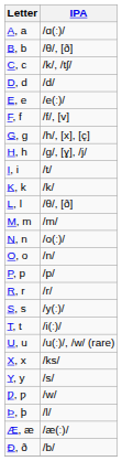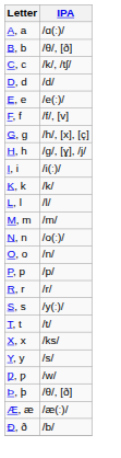 <table class="wikitable">
 <tr>
 <th>Letter</th>
 <th><a href='#'>IPA</a></th>
 </tr>
 <tr>
 <td><a href='#'>A</a>, a</td>
 <td>/ɑ(ː)/</td>
 </tr>
 <tr>
 <td><a href='#'>B</a>, b</td>
 <td>/θ/, [ð]</td>
 </tr>
 <tr>
 <td><a href='#'>C</a>, c</td>
 <td>/k/, /tʃ/</td>
 </tr>
 <tr>
 <td><a href='#'>D</a>, d</td>
 <td>/d/</td>
 </tr>
 <tr>
 <td><a href='#'>E</a>, e</td>
 <td>/e(ː)/</td>
 </tr>
 <tr>
 <td><a href='#'>F</a>, f</td>
 <td>/f/, [v]</td>
 </tr>
 <tr>
 <td><a href='#'>G</a>, g</td>
 <td>/h/, [x], [ç]</td>
 </tr>
 <tr>
 <td><a href='#'>H</a>, h</td>
 <td>/g/, [ɣ], /j/</td>
 </tr>
 <tr>
 <td><a href='#'>I</a>, i</td>
-<td>/t/</td>
+<td>/i(ː)/</td>
 </tr>
 <tr>
 <td><a href='#'>K</a>, k</td>
 <td>/k/</td>
 </tr>
 <tr>
 <td><a href='#'>L</a>, l</td>
-<td>/θ/, [ð]</td>
+<td>/l/</td>
 </tr>
 <tr>
 <td><a href='#'>M</a>, m</td>
 <td>/m/</td>
 </tr>
 <tr>
 <td><a href='#'>N</a>, n</td>
 <td>/o(ː)/</td>
 </tr>
 <tr>
 <td><a href='#'>O</a>, o</td>
 <td>/n/</td>
 </tr>
 <tr>
 <td><a href='#'>P</a>, p</td>
 <td>/p/</td>
 </tr>
 <tr>
 <td><a href='#'>R</a>, r</td>
 <td>/r/</td>
 </tr>
 <tr>
 <td><a href='#'>S</a>, s</td>
 <td>/y(ː)/</td>
 </tr>
 <tr>
 <td><a href='#'>T</a>, t</td>
-<td>/i(ː)/</td>
-</tr>
-<tr>
-<td><a href='#'>U</a>, u</td>
-<td>/u(ː)/, /w/ (rare)</td>
+<td>/t/</td>
 </tr>
 <tr>
 <td><a href='#'>X</a>, x</td>
 <td>/ks/</td>
 </tr>
 <tr>
 <td><a href='#'>Y</a>, y</td>
 <td>/s/</td>
 </tr>
 <tr>
 <td><a href='#'>Ƿ</a>, ƿ</td>
 <td>/w/</td>
 </tr>
 <tr>
 <td><a href='#'>Þ</a>, þ</td>
-<td>/l/</td>
+<td>/θ/, [ð]</td>
 </tr>
 <tr>
 <td><a href='#'>Æ</a>, æ</td>
 <td>/æ(ː)/</td>
 </tr>
 <tr>
 <td><a href='#'>Ð</a>, ð</td>
 <td>/b/</td>
 </tr>
 <tr>
 </tr>
 </table>
